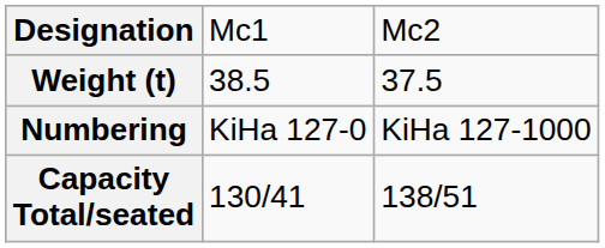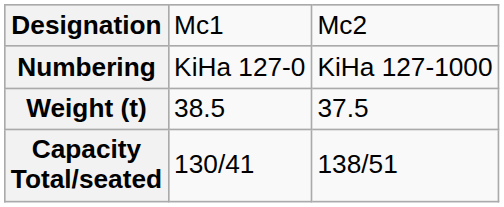 <table class="wikitable">
 <tr>
 <th>Designation</th>
 <td>Mc1</td>
 <td>Mc2</td>
 </tr>
 <tr>
+<th>Numbering</th>
+<td>KiHa 127-0</td>
+<td>KiHa 127-1000</td>
+</tr>
+<tr>
 <th>Weight (t)</th>
 <td>38.5</td>
 <td>37.5</td>
-</tr>
-<tr>
-<th>Numbering</th>
-<td>KiHa 127-0</td>
-<td>KiHa 127-1000</td>
 </tr>
 <tr>
 <th>Capacity<br>Total/seated</th>
 <td>130/41</td>
 <td>138/51</td>
 </tr>
 </table>
